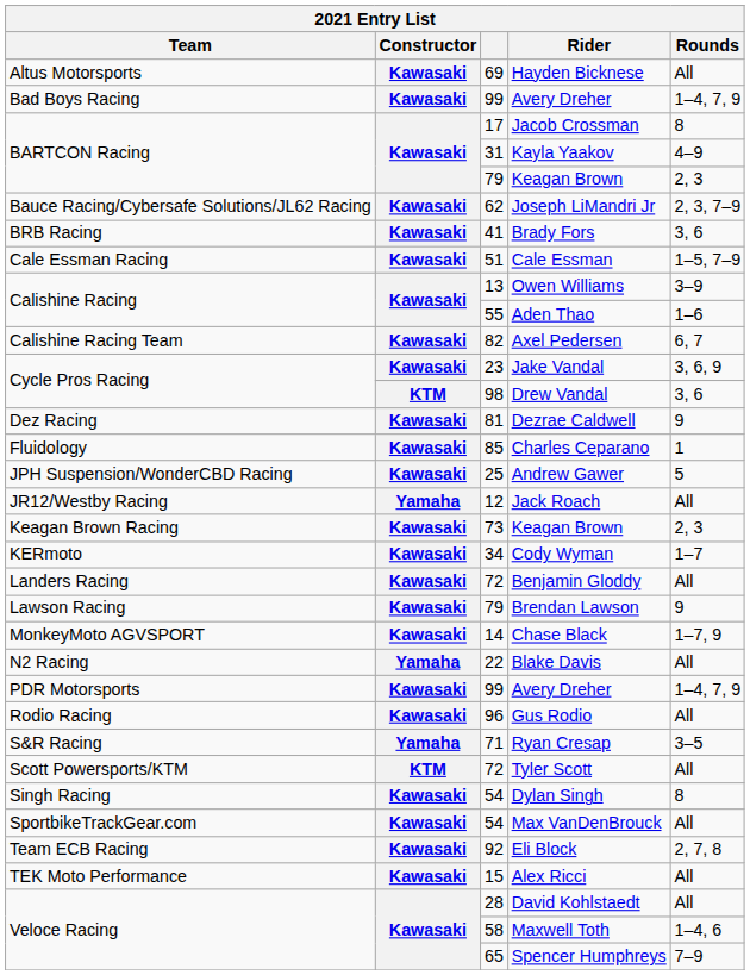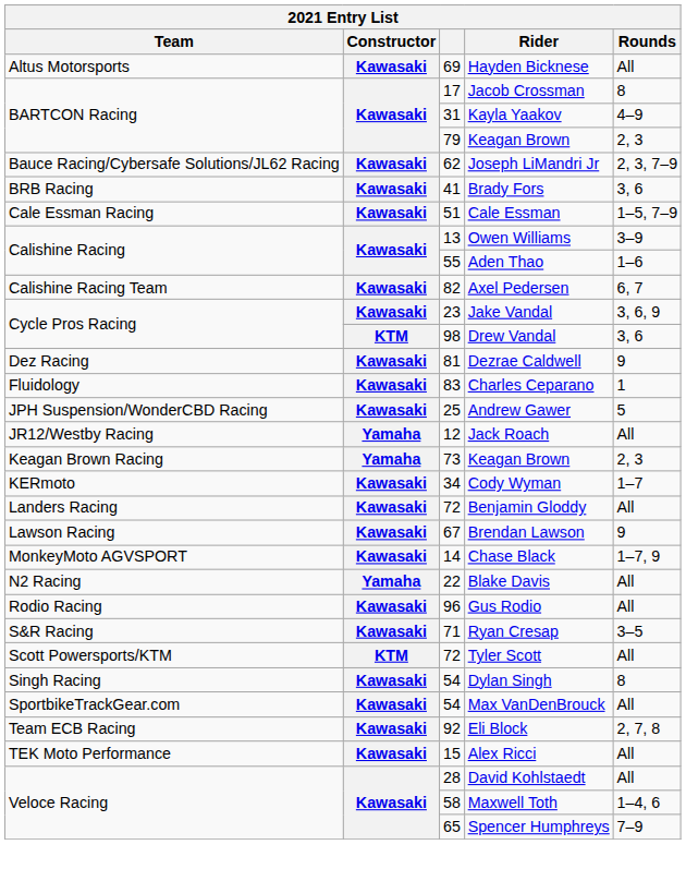 <table class="wikitable" style="font-size: 85%;">
 <tr>
 <th colspan=5>2021 Entry List</th>
 </tr>
 <tr>
 <th>Team</th>
 <th>Constructor</th>
 <th></th>
 <th>Rider</th>
 <th>Rounds</th>
 </tr>
 <tr>
 <td>Altus Motorsports</td>
 <th><a href='#'>Kawasaki</a></th>
 <td align=center>69</td>
 <td align=left> <a href='#'>Hayden Bicknese</a></td>
 <td>All</td>
-</tr>
-<tr>
-<td>Bad Boys Racing</td>
-<th><a href='#'>Kawasaki</a></th>
-<td align=center>99</td>
-<td align=left> <a href='#'>Avery Dreher</a></td>
-<td>1–4, 7, 9</td>
 </tr>
 <tr>
 <td rowspan=3>BARTCON Racing</td>
 <th rowspan=3><a href='#'>Kawasaki</a></th>
 <td align=center>17</td>
 <td align=left> <a href='#'>Jacob Crossman</a></td>
 <td>8</td>
 </tr>
 <tr>
 <td align=center>31</td>
 <td align=left> <a href='#'>Kayla Yaakov</a></td>
 <td>4–9</td>
 </tr>
 <tr>
 <td align=center>79</td>
 <td align=left> <a href='#'>Keagan Brown</a></td>
 <td>2, 3</td>
 </tr>
 <tr>
 <td>Bauce Racing/Cybersafe Solutions/JL62 Racing</td>
 <th><a href='#'>Kawasaki</a></th>
 <td align=center>62</td>
 <td align=left> <a href='#'>Joseph LiMandri Jr</a></td>
 <td>2, 3, 7–9</td>
 </tr>
 <tr>
 <td>BRB Racing</td>
 <th><a href='#'>Kawasaki</a></th>
 <td align=center>41</td>
 <td align=left> <a href='#'>Brady Fors</a></td>
 <td>3, 6</td>
 </tr>
 <tr>
 <td>Cale Essman Racing</td>
 <th><a href='#'>Kawasaki</a></th>
 <td align=center>51</td>
 <td align=left> <a href='#'>Cale Essman</a></td>
 <td>1–5, 7–9</td>
 </tr>
 <tr>
 <td rowspan=2>Calishine Racing</td>
 <th rowspan=2><a href='#'>Kawasaki</a></th>
 <td align=center>13</td>
 <td align=left> <a href='#'>Owen Williams</a></td>
 <td>3–9</td>
 </tr>
 <tr>
 <td align=center>55</td>
 <td align=left> <a href='#'>Aden Thao</a></td>
 <td>1–6</td>
 </tr>
 <tr>
 <td>Calishine Racing Team</td>
 <th><a href='#'>Kawasaki</a></th>
 <td align=center>82</td>
 <td align=left> <a href='#'>Axel Pedersen</a></td>
 <td>6, 7</td>
 </tr>
 <tr>
 <td rowspan=2>Cycle Pros Racing</td>
 <th><a href='#'>Kawasaki</a></th>
 <td align=center>23</td>
 <td align=left> <a href='#'>Jake Vandal</a></td>
 <td>3, 6, 9</td>
 </tr>
 <tr>
 <th><a href='#'>KTM</a></th>
 <td align=center>98</td>
 <td align=left> <a href='#'>Drew Vandal</a></td>
 <td>3, 6</td>
 </tr>
 <tr>
 <td>Dez Racing</td>
 <th><a href='#'>Kawasaki</a></th>
 <td align=center>81</td>
 <td align=left> <a href='#'>Dezrae Caldwell</a></td>
 <td>9</td>
 </tr>
 <tr>
 <td>Fluidology</td>
 <th><a href='#'>Kawasaki</a></th>
-<td align=center>85</td>
+<td align=center>83</td>
 <td align=left> <a href='#'>Charles Ceparano</a></td>
 <td>1</td>
 </tr>
 <tr>
 <td>JPH Suspension/WonderCBD Racing</td>
 <th><a href='#'>Kawasaki</a></th>
 <td align=center>25</td>
 <td align=left> <a href='#'>Andrew Gawer</a></td>
 <td>5</td>
 </tr>
 <tr>
 <td>JR12/Westby Racing</td>
 <th><a href='#'>Yamaha</a></th>
 <td align=center>12</td>
 <td align=left> <a href='#'>Jack Roach</a></td>
 <td>All</td>
 </tr>
 <tr>
 <td>Keagan Brown Racing</td>
-<th><a href='#'>Kawasaki</a></th>
+<th><a href='#'>Yamaha</a></th>
 <td align=center>73</td>
 <td align=left> <a href='#'>Keagan Brown</a></td>
 <td>2, 3</td>
 </tr>
 <tr>
 <td>KERmoto</td>
 <th><a href='#'>Kawasaki</a></th>
 <td align=center>34</td>
 <td align=left> <a href='#'>Cody Wyman</a></td>
 <td>1–7</td>
 </tr>
 <tr>
 <td>Landers Racing</td>
 <th><a href='#'>Kawasaki</a></th>
 <td align=center>72</td>
 <td align=left> <a href='#'>Benjamin Gloddy</a></td>
 <td>All</td>
 </tr>
 <tr>
 <td>Lawson Racing</td>
 <th><a href='#'>Kawasaki</a></th>
-<td align=center>79</td>
+<td align=center>67</td>
 <td align=left> <a href='#'>Brendan Lawson</a></td>
 <td>9</td>
 </tr>
 <tr>
 <td>MonkeyMoto AGVSPORT</td>
 <th><a href='#'>Kawasaki</a></th>
 <td align=center>14</td>
 <td align=left> <a href='#'>Chase Black</a></td>
 <td>1–7, 9</td>
 </tr>
 <tr>
 <td>N2 Racing</td>
 <th><a href='#'>Yamaha</a></th>
 <td align=center>22</td>
 <td align=left> <a href='#'>Blake Davis</a></td>
 <td>All</td>
 </tr>
 <tr>
-<td>PDR Motorsports</td>
-<th><a href='#'>Kawasaki</a></th>
-<td align=center>99</td>
-<td align=left> <a href='#'>Avery Dreher</a></td>
-<td>1–4, 7, 9</td>
-</tr>
-<tr>
 <td>Rodio Racing</td>
 <th><a href='#'>Kawasaki</a></th>
 <td align=center>96</td>
 <td align=left> <a href='#'>Gus Rodio</a></td>
 <td>All</td>
 </tr>
 <tr>
 <td>S&R Racing</td>
-<th><a href='#'>Yamaha</a></th>
+<th><a href='#'>Kawasaki</a></th>
 <td align=center>71</td>
 <td align=left> <a href='#'>Ryan Cresap</a></td>
 <td>3–5</td>
 </tr>
 <tr>
 <td>Scott Powersports/KTM</td>
 <th><a href='#'>KTM</a></th>
 <td align=center>72</td>
 <td align=left> <a href='#'>Tyler Scott</a></td>
 <td>All</td>
 </tr>
 <tr>
 <td>Singh Racing</td>
 <th><a href='#'>Kawasaki</a></th>
 <td align=center>54</td>
 <td align=left> <a href='#'>Dylan Singh</a></td>
 <td>8</td>
 </tr>
 <tr>
 <td>SportbikeTrackGear.com</td>
 <th><a href='#'>Kawasaki</a></th>
 <td align=center>54</td>
 <td align=left> <a href='#'>Max VanDenBrouck</a></td>
 <td>All</td>
 </tr>
 <tr>
 <td>Team ECB Racing</td>
 <th><a href='#'>Kawasaki</a></th>
 <td align=center>92</td>
 <td align=left> <a href='#'>Eli Block</a></td>
 <td>2, 7, 8</td>
 </tr>
 <tr>
 <td>TEK Moto Performance</td>
 <th><a href='#'>Kawasaki</a></th>
 <td align=center>15</td>
 <td align=left> <a href='#'>Alex Ricci</a></td>
 <td>All</td>
 </tr>
 <tr>
 <td rowspan=3>Veloce Racing</td>
 <th rowspan=3><a href='#'>Kawasaki</a></th>
 <td align=center>28</td>
 <td align=left> <a href='#'>David Kohlstaedt</a></td>
 <td>All</td>
 </tr>
 <tr>
 <td align=center>58</td>
 <td align=left> <a href='#'>Maxwell Toth</a></td>
 <td>1–4, 6</td>
 </tr>
 <tr>
 <td align=center>65</td>
 <td align=left> <a href='#'>Spencer Humphreys</a></td>
 <td>7–9</td>
 </tr>
 <tr>
 </tr>
 </table>
